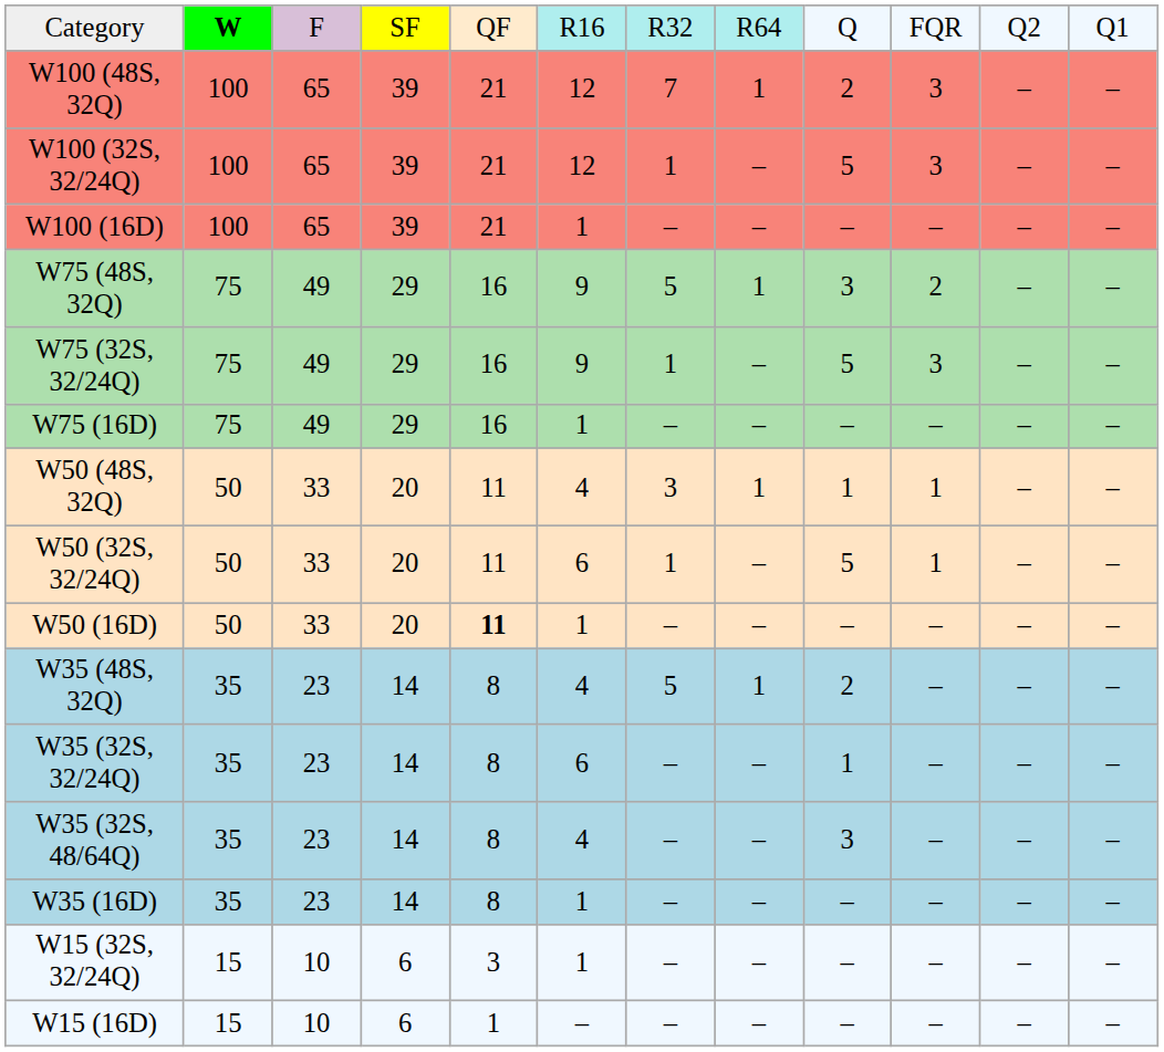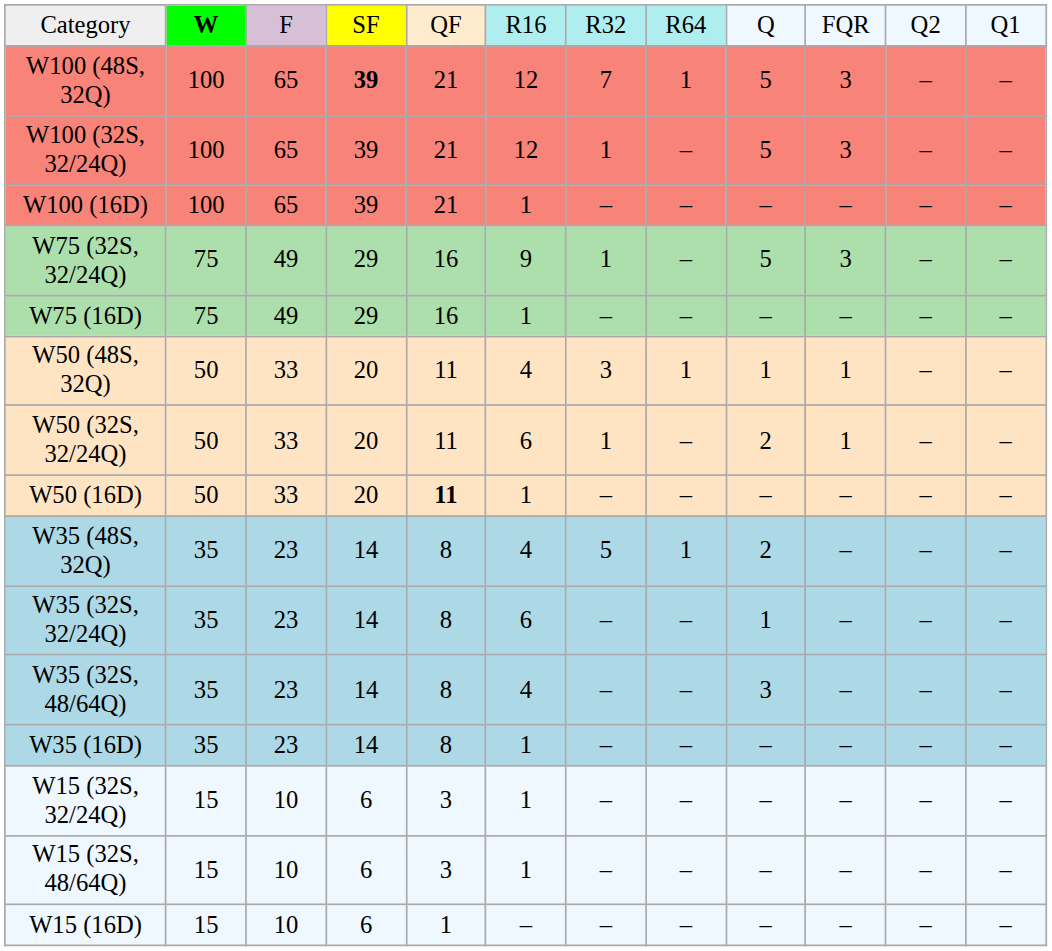 <table class="wikitable" style="font-size:90%">
 <tr align=center>
 <td style="background:#efefef;">Category</td>
 <td style="width:40px; background:lime;"><strong>W</strong></td>
 <td style="width:40px; background:thistle;">F</td>
 <td style="width:40px; background:#ff0;">SF</td>
 <td style="width:40px; background:#ffebcd;">QF</td>
 <td style="width:40px; background:#afeeee;">R16</td>
 <td style="width:40px; background:#afeeee;">R32</td>
 <td style="width:40px; background:#afeeee;">R64</td>
 <td style="width:40px; background:#f0f8ff;">Q</td>
 <td style="width:40px; background:#f0f8ff;">FQR</td>
 <td style="width:40px; background:#f0f8ff;">Q2</td>
 <td style="width:40px; background:#f0f8ff;">Q1</td>
 </tr>
 <tr style="text-align:center; background:#f88379;">
 <td>W100 (48S, 32Q)</td>
 <td>100</td>
 <td>65</td>
-<td>39</td>
+<td><strong>39</strong></td>
 <td>21</td>
 <td>12</td>
 <td>7</td>
 <td>1</td>
-<td>2</td>
+<td>5</td>
 <td>3</td>
 <td>–</td>
 <td>–</td>
 </tr>
 <tr style="text-align:center; background:#f88379;">
 <td>W100 (32S, 32/24Q)</td>
 <td>100</td>
 <td>65</td>
 <td>39</td>
 <td>21</td>
 <td>12</td>
 <td>1</td>
 <td>–</td>
 <td>5</td>
 <td>3</td>
 <td>–</td>
 <td>–</td>
 </tr>
 <tr style="text-align:center; background:#f88379;">
 <td>W100 (16D)</td>
 <td>100</td>
 <td>65</td>
 <td>39</td>
 <td>21</td>
 <td>1</td>
 <td>–</td>
 <td>–</td>
 <td>–</td>
 <td>–</td>
-<td>–</td>
-<td>–</td>
-</tr>
-<tr style="text-align:center; background:#addfad;">
-<td>W75 (48S, 32Q)</td>
-<td>75</td>
-<td>49</td>
-<td>29</td>
-<td>16</td>
-<td>9</td>
-<td>5</td>
-<td>1</td>
-<td>3</td>
-<td>2</td>
 <td>–</td>
 <td>–</td>
 </tr>
 <tr style="text-align:center; background:#addfad;">
 <td>W75 (32S, 32/24Q)</td>
 <td>75</td>
 <td>49</td>
 <td>29</td>
 <td>16</td>
 <td>9</td>
 <td>1</td>
 <td>–</td>
 <td>5</td>
 <td>3</td>
 <td>–</td>
 <td>–</td>
 </tr>
 <tr style="text-align:center; background:#addfad;">
 <td>W75 (16D)</td>
 <td>75</td>
 <td>49</td>
 <td>29</td>
 <td>16</td>
 <td>1</td>
 <td>–</td>
 <td>–</td>
 <td>–</td>
 <td>–</td>
 <td>–</td>
 <td>–</td>
 </tr>
 <tr style="text-align:center; background:#ffe4c4;">
 <td>W50 (48S, 32Q)</td>
 <td>50</td>
 <td>33</td>
 <td>20</td>
 <td>11</td>
 <td>4</td>
 <td>3</td>
 <td>1</td>
 <td>1</td>
 <td>1</td>
 <td>–</td>
 <td>–</td>
 </tr>
 <tr style="text-align:center; background:#ffe4c4;">
 <td>W50 (32S, 32/24Q)</td>
 <td>50</td>
 <td>33</td>
 <td>20</td>
 <td>11</td>
 <td>6</td>
 <td>1</td>
 <td>–</td>
-<td>5</td>
+<td>2</td>
 <td>1</td>
 <td>–</td>
 <td>–</td>
 </tr>
 <tr style="text-align:center; background:#ffe4c4;">
 <td>W50 (16D)</td>
 <td>50</td>
 <td>33</td>
 <td>20</td>
 <td><strong>11</strong></td>
 <td>1</td>
 <td>–</td>
 <td>–</td>
 <td>–</td>
 <td>–</td>
 <td>–</td>
 <td>–</td>
 </tr>
 <tr style="text-align:center; background:lightblue;">
 <td>W35 (48S, 32Q)</td>
 <td>35</td>
 <td>23</td>
 <td>14</td>
 <td>8</td>
 <td>4</td>
 <td>5</td>
 <td>1</td>
 <td>2</td>
 <td>–</td>
 <td>–</td>
 <td>–</td>
 </tr>
 <tr style="text-align:center; background:lightblue;">
 <td>W35 (32S, 32/24Q)</td>
 <td>35</td>
 <td>23</td>
 <td>14</td>
 <td>8</td>
 <td>6</td>
 <td>–</td>
 <td>–</td>
 <td>1</td>
 <td>–</td>
 <td>–</td>
 <td>–</td>
 </tr>
 <tr style="text-align:center; background:lightblue;">
 <td>W35 (32S, 48/64Q)</td>
 <td>35</td>
 <td>23</td>
 <td>14</td>
 <td>8</td>
 <td>4</td>
 <td>–</td>
 <td>–</td>
 <td>3</td>
 <td>–</td>
 <td>–</td>
 <td>–</td>
 </tr>
 <tr style="text-align:center; background:lightblue;">
 <td>W35 (16D)</td>
 <td>35</td>
 <td>23</td>
 <td>14</td>
 <td>8</td>
 <td>1</td>
 <td>–</td>
 <td>–</td>
 <td>–</td>
 <td>–</td>
 <td>–</td>
 <td>–</td>
 </tr>
 <tr style="text-align:center; background:#f0f8ff;">
 <td>W15 (32S, 32/24Q)</td>
 <td>15</td>
 <td>10</td>
 <td>6</td>
 <td>3</td>
 <td>1</td>
 <td>–</td>
 <td>–</td>
 <td>–</td>
 <td>–</td>
 <td>–</td>
 <td>–</td>
 </tr>
 <tr style="text-align:center; background:#f0f8ff;">
+<td>W15 (32S, 48/64Q)</td>
+<td>15</td>
+<td>10</td>
+<td>6</td>
+<td>3</td>
+<td>1</td>
+<td>–</td>
+<td>–</td>
+<td>–</td>
+<td>–</td>
+<td>–</td>
+<td>–</td>
+</tr>
+<tr style="text-align:center; background:#f0f8ff;">
 <td>W15 (16D)</td>
 <td>15</td>
 <td>10</td>
 <td>6</td>
 <td>1</td>
 <td>–</td>
 <td>–</td>
 <td>–</td>
 <td>–</td>
 <td>–</td>
 <td>–</td>
 <td>–</td>
 </tr>
 </table>
